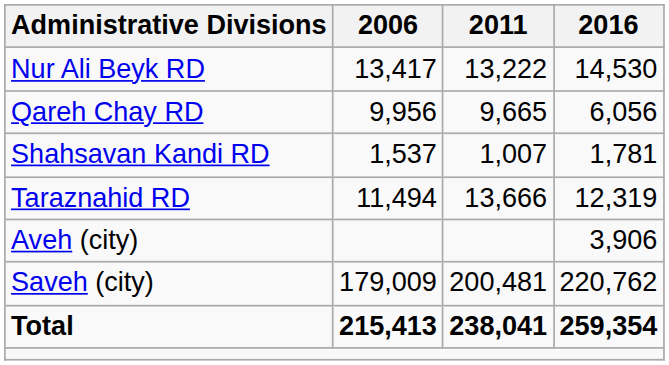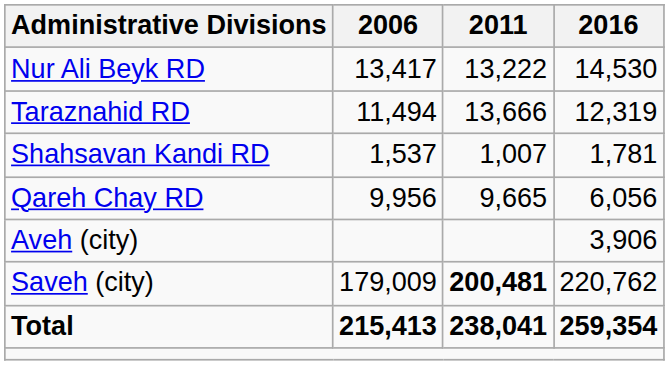 <table class="wikitable">
 <tr>
 <th>Administrative Divisions</th>
 <th>2006</th>
 <th>2011</th>
 <th>2016</th>
 </tr>
 <tr>
 <td><a href='#'>Nur Ali Beyk RD</a></td>
 <td style="text-align: right;">13,417</td>
 <td style="text-align: right;">13,222</td>
 <td style="text-align: right;">14,530</td>
 </tr>
 <tr>
-<td><a href='#'>Qareh Chay RD</a></td>
-<td style="text-align: right;">9,956</td>
-<td style="text-align: right;">9,665</td>
-<td style="text-align: right;">6,056</td>
+<td><a href='#'>Taraznahid RD</a></td>
+<td style="text-align: right;">11,494</td>
+<td style="text-align: right;">13,666</td>
+<td style="text-align: right;">12,319</td>
 </tr>
 <tr>
 <td><a href='#'>Shahsavan Kandi RD</a></td>
 <td style="text-align: right;">1,537</td>
 <td style="text-align: right;">1,007</td>
 <td style="text-align: right;">1,781</td>
 </tr>
 <tr>
-<td><a href='#'>Taraznahid RD</a></td>
-<td style="text-align: right;">11,494</td>
-<td style="text-align: right;">13,666</td>
-<td style="text-align: right;">12,319</td>
+<td><a href='#'>Qareh Chay RD</a></td>
+<td style="text-align: right;">9,956</td>
+<td style="text-align: right;">9,665</td>
+<td style="text-align: right;">6,056</td>
 </tr>
 <tr>
 <td><a href='#'>Aveh</a> (city)</td>
 <td style="text-align: right;"></td>
 <td style="text-align: right;"></td>
 <td style="text-align: right;">3,906</td>
 </tr>
 <tr>
 <td><a href='#'>Saveh</a> (city)</td>
 <td style="text-align: right;">179,009</td>
-<td style="text-align: right;">200,481</td>
+<td style="text-align: right;"><strong>200,481</strong></td>
 <td style="text-align: right;">220,762</td>
 </tr>
 <tr>
 <td><strong>Total</strong></td>
 <td style="text-align: right;"><strong>215,413</strong></td>
 <td style="text-align: right;"><strong>238,041</strong></td>
 <td style="text-align: right;"><strong>259,354</strong></td>
 </tr>
 <tr>
 <td colspan=4></td>
 </tr>
 </table>
